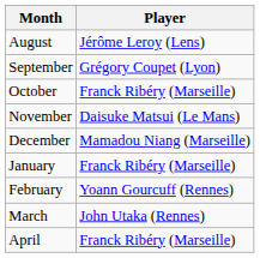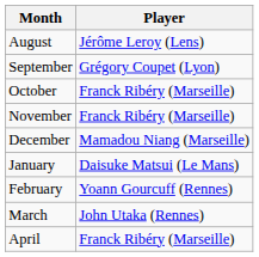 <table class="wikitable" style="font-size:95%">
 <tr>
 <th>Month</th>
 <th>Player</th>
 </tr>
 <tr --->
 <td>August</td>
 <td> <a href='#'>Jérôme Leroy</a> (<a href='#'>Lens</a>)</td>
 </tr>
 <tr>
 <td>September</td>
 <td> <a href='#'>Grégory Coupet</a> (<a href='#'>Lyon</a>)</td>
 </tr>
 <tr>
 <td>October</td>
 <td> <a href='#'>Franck Ribéry</a> (<a href='#'>Marseille</a>)</td>
 </tr>
 <tr>
 <td>November</td>
-<td> <a href='#'>Daisuke Matsui</a> (<a href='#'>Le Mans</a>)</td>
+<td> <a href='#'>Franck Ribéry</a> (<a href='#'>Marseille</a>)</td>
 </tr>
 <tr>
 <td>December</td>
 <td> <a href='#'>Mamadou Niang</a> (<a href='#'>Marseille</a>)</td>
 </tr>
 <tr>
 <td>January</td>
-<td> <a href='#'>Franck Ribéry</a> (<a href='#'>Marseille</a>)</td>
+<td> <a href='#'>Daisuke Matsui</a> (<a href='#'>Le Mans</a>)</td>
 </tr>
 <tr>
 <td>February</td>
 <td> <a href='#'>Yoann Gourcuff</a> (<a href='#'>Rennes</a>)</td>
 </tr>
 <tr>
 <td>March</td>
 <td> <a href='#'>John Utaka</a> (<a href='#'>Rennes</a>)</td>
 </tr>
 <tr>
 <td>April</td>
 <td> <a href='#'>Franck Ribéry</a> (<a href='#'>Marseille</a>)</td>
 </tr>
 </table>
